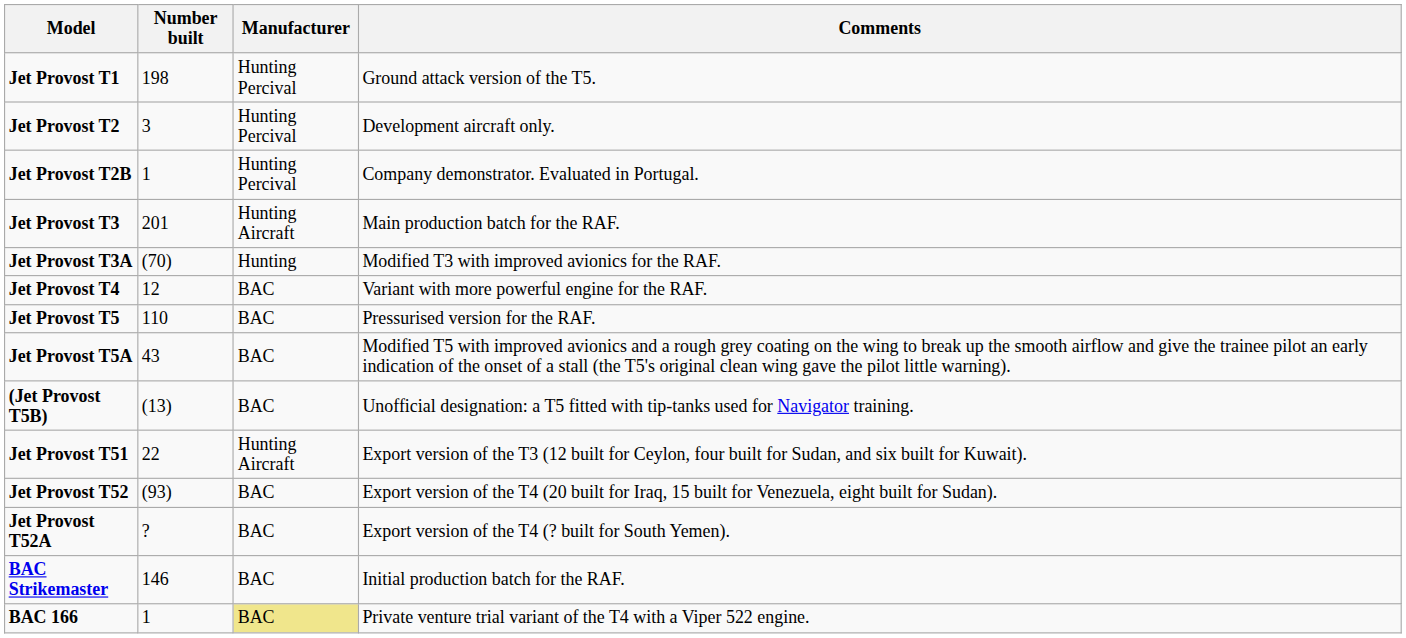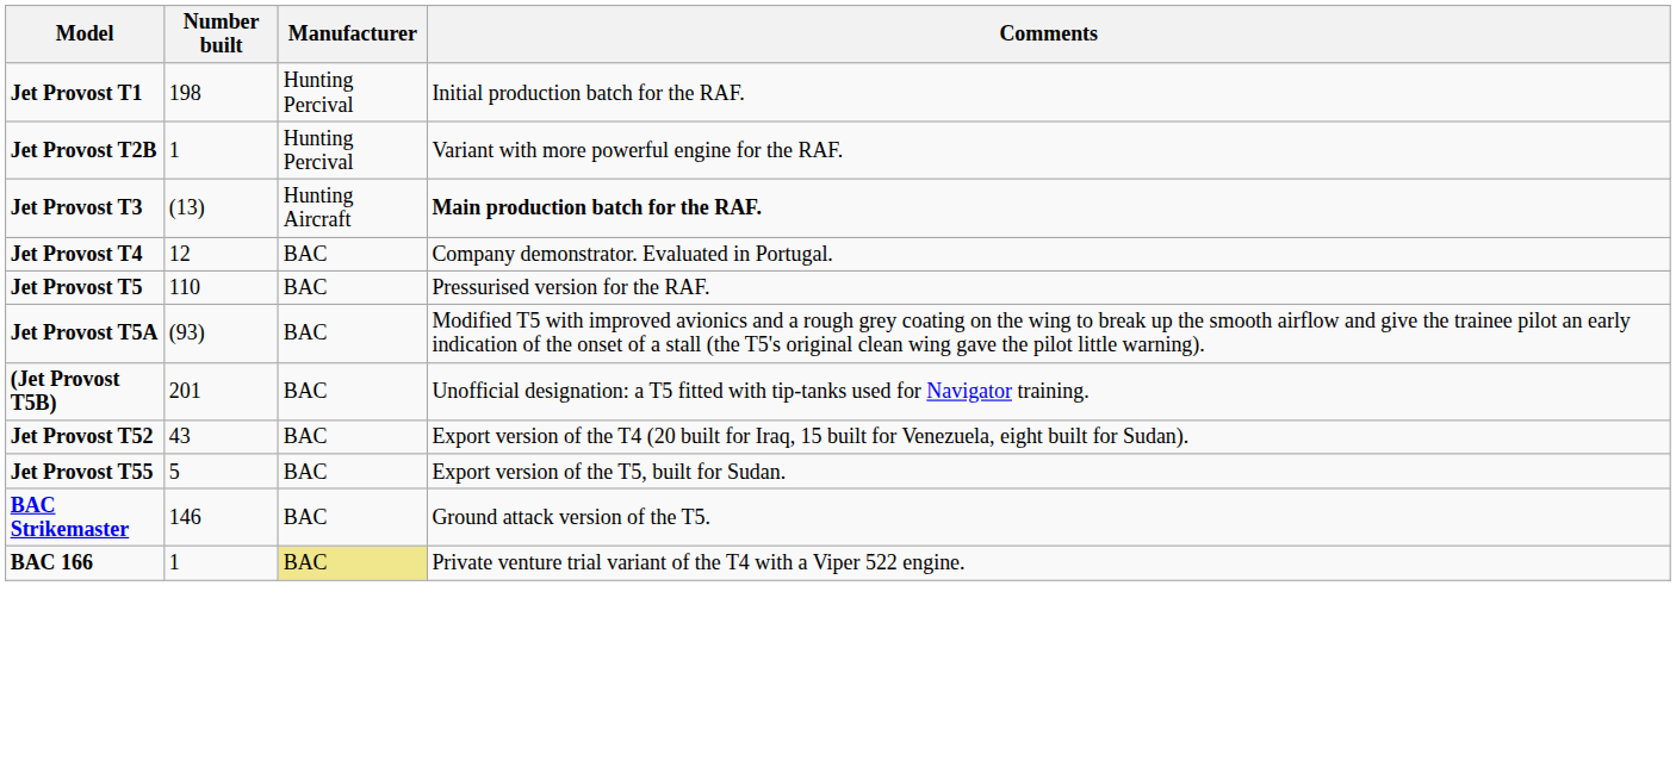 <table class="wikitable">
 <tr>
 <th>Model</th>
 <th>Number built</th>
 <th>Manufacturer</th>
 <th>Comments</th>
 </tr>
 <tr>
 <td><strong>Jet Provost T1</strong></td>
 <td>198</td>
 <td>Hunting Percival</td>
-<td>Ground attack version of the T5.</td>
-</tr>
-<tr>
-<td><strong>Jet Provost T2</strong></td>
-<td>3</td>
-<td>Hunting Percival</td>
-<td>Development aircraft only.</td>
+<td>Initial production batch for the RAF.</td>
 </tr>
 <tr>
 <td><strong>Jet Provost T2B</strong></td>
 <td>1</td>
 <td>Hunting Percival</td>
-<td>Company demonstrator. Evaluated in Portugal.</td>
+<td>Variant with more powerful engine for the RAF.</td>
 </tr>
 <tr>
 <td><strong>Jet Provost T3</strong></td>
-<td>201</td>
+<td>(13)</td>
 <td>Hunting Aircraft</td>
-<td>Main production batch for the RAF.</td>
-</tr>
-<tr>
-<td><strong>Jet Provost T3A</strong></td>
-<td>(70)</td>
-<td>Hunting</td>
-<td>Modified T3 with improved avionics for the RAF.</td>
+<td><strong>Main production batch for the RAF.</strong></td>
 </tr>
 <tr>
 <td><strong>Jet Provost T4</strong></td>
 <td>12</td>
 <td>BAC</td>
-<td>Variant with more powerful engine for the RAF.</td>
+<td>Company demonstrator. Evaluated in Portugal.</td>
 </tr>
 <tr>
 <td><strong>Jet Provost T5</strong></td>
 <td>110</td>
 <td>BAC</td>
 <td>Pressurised version for the RAF.</td>
 </tr>
 <tr>
 <td><strong>Jet Provost T5A</strong></td>
-<td>43</td>
+<td>(93)</td>
 <td>BAC</td>
 <td>Modified T5 with improved avionics and a rough grey coating on the wing to break up the smooth airflow and give the trainee pilot an early indication of the onset of a stall (the T5's original clean wing gave the pilot little warning).</td>
 </tr>
 <tr>
 <td><strong>(Jet Provost T5B)</strong></td>
-<td>(13)</td>
+<td>201</td>
 <td>BAC</td>
 <td>Unofficial designation: a T5 fitted with tip-tanks used for <a href='#'>Navigator</a> training.</td>
 </tr>
 <tr>
-<td><strong>Jet Provost T51</strong></td>
-<td>22</td>
-<td>Hunting Aircraft</td>
-<td>Export version of the T3 (12 built for Ceylon, four built for Sudan, and six built for Kuwait).</td>
-</tr>
-<tr>
 <td><strong>Jet Provost T52</strong></td>
-<td>(93)</td>
+<td>43</td>
 <td>BAC</td>
 <td>Export version of the T4 (20 built for Iraq, 15 built for Venezuela, eight built for Sudan).</td>
 </tr>
 <tr>
-<td><strong>Jet Provost T52A</strong></td>
-<td>?</td>
+<td><strong>Jet Provost T55</strong></td>
+<td>5</td>
 <td>BAC</td>
-<td>Export version of the T4 (? built for South Yemen).</td>
+<td>Export version of the T5, built for Sudan.</td>
 </tr>
 <tr>
 <td><strong><a href='#'>BAC Strikemaster</a></strong></td>
 <td>146</td>
 <td>BAC</td>
-<td>Initial production batch for the RAF.</td>
+<td>Ground attack version of the T5.</td>
 </tr>
 <tr>
 <td><strong>BAC 166</strong></td>
 <td>1</td>
 <td style="background: khaki;">BAC</td>
 <td>Private venture trial variant of the T4 with a Viper 522 engine.</td>
 </tr>
 </table>
